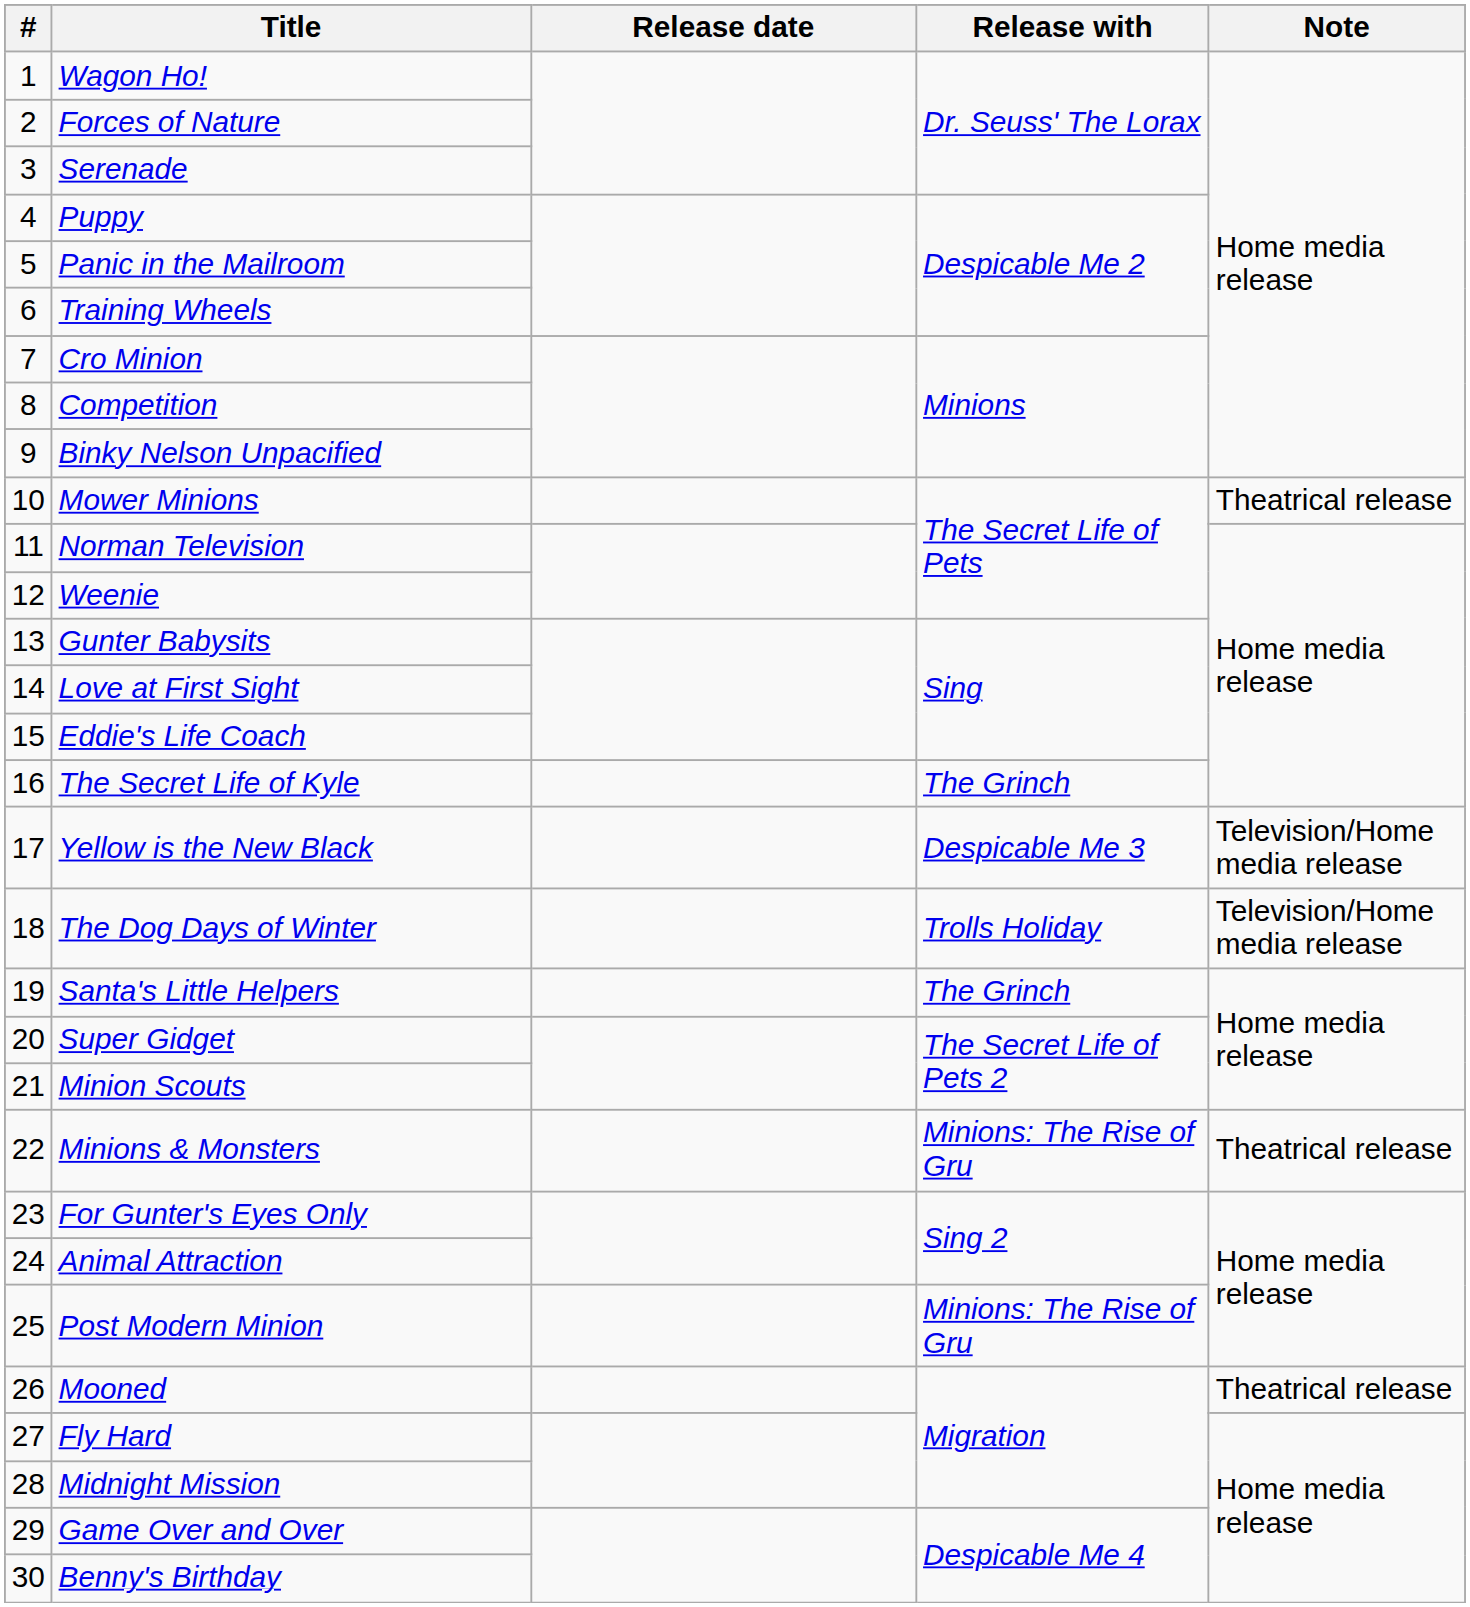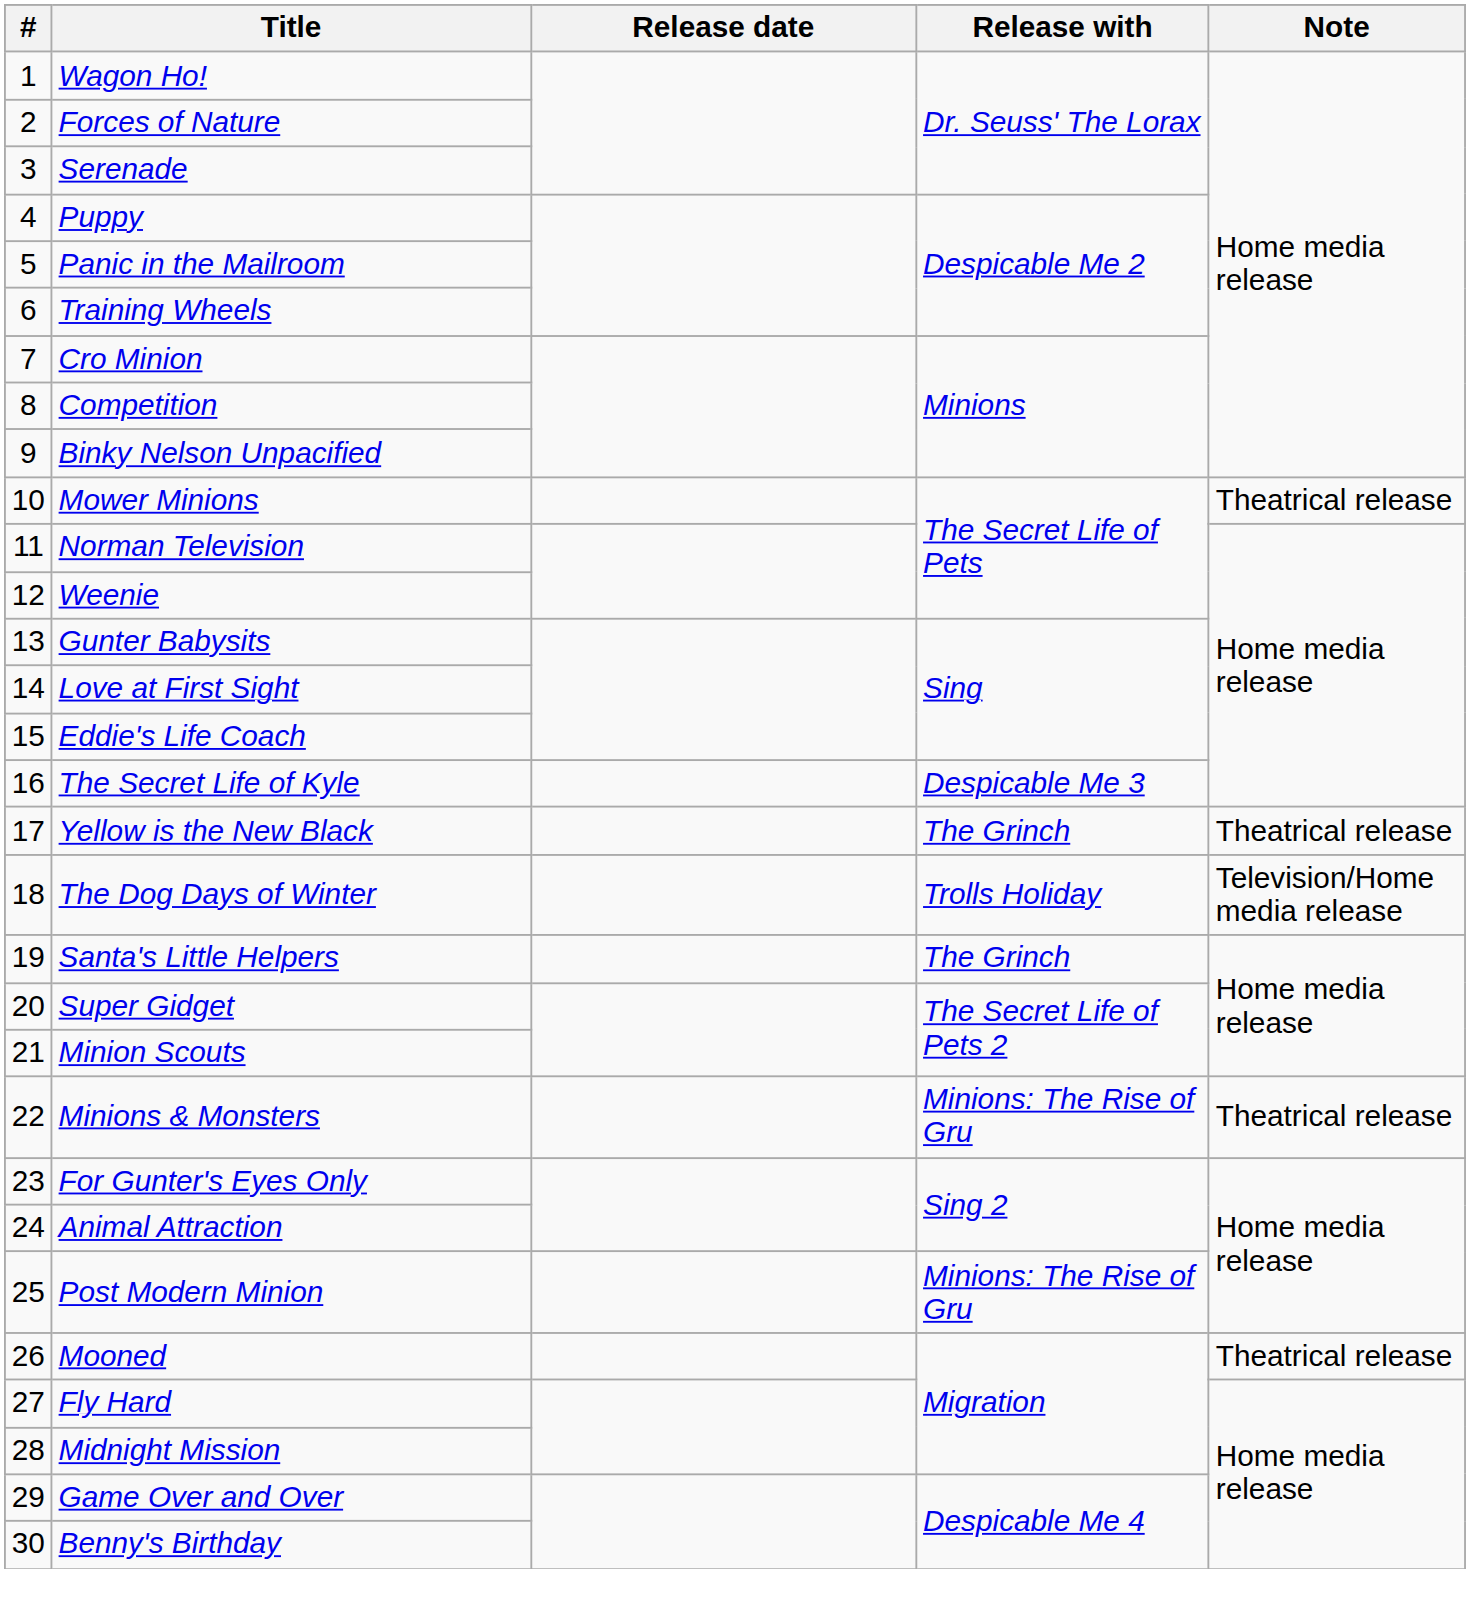 <table class="wikitable sortable">
 <tr>
 <th width="10">#</th>
 <th width="250">Title</th>
 <th width="200">Release date</th>
 <th width="150">Release with</th>
 <th width="130">Note</th>
 </tr>
 <tr>
 <td align="center">1</td>
 <td><em><a href='#'>Wagon Ho!</a></em></td>
 <td rowspan="3" align="right"></td>
 <td rowspan="3"><em><a href='#'>Dr. Seuss' The Lorax</a></em></td>
 <td rowspan="9">Home media release</td>
 </tr>
 <tr>
 <td align="center">2</td>
 <td><em><a href='#'>Forces of Nature</a></em></td>
 </tr>
 <tr>
 <td align="center">3</td>
 <td><em><a href='#'>Serenade</a></em></td>
 </tr>
 <tr>
 <td align="center">4</td>
 <td><em><a href='#'>Puppy</a></em></td>
 <td align="right" rowspan="3"></td>
 <td rowspan="3"><em><a href='#'>Despicable Me 2</a></em></td>
 </tr>
 <tr>
 <td align="center">5</td>
 <td><em><a href='#'>Panic in the Mailroom</a></em></td>
 </tr>
 <tr>
 <td align="center">6</td>
 <td><em><a href='#'>Training Wheels</a></em></td>
 </tr>
 <tr>
 <td align="center">7</td>
 <td><em><a href='#'>Cro Minion</a></em></td>
 <td align="right" rowspan="3"></td>
 <td rowspan="3"><em><a href='#'>Minions</a></em></td>
 </tr>
 <tr>
 <td align="center">8</td>
 <td><em><a href='#'>Competition</a></em></td>
 </tr>
 <tr>
 <td align="center">9</td>
 <td><em><a href='#'>Binky Nelson Unpacified</a></em></td>
 </tr>
 <tr>
 <td align="center">10</td>
 <td><em><a href='#'>Mower Minions</a></em></td>
 <td align="right"></td>
 <td rowspan="3"><em><a href='#'>The Secret Life of Pets</a></em></td>
 <td>Theatrical release</td>
 </tr>
 <tr>
 <td align="center">11</td>
 <td><em><a href='#'>Norman Television</a></em></td>
 <td align="right" rowspan="2"></td>
 <td rowspan="6">Home media release</td>
 </tr>
 <tr>
 <td align="center">12</td>
 <td><em><a href='#'>Weenie</a></em></td>
 </tr>
 <tr>
 <td align="center">13</td>
 <td><em><a href='#'>Gunter Babysits</a></em></td>
 <td align="right" rowspan="3"></td>
 <td rowspan="3"><em><a href='#'>Sing</a></em></td>
 </tr>
 <tr>
 <td align="center">14</td>
 <td><em><a href='#'>Love at First Sight</a></em></td>
 </tr>
 <tr>
 <td align="center">15</td>
 <td><em><a href='#'>Eddie's Life Coach</a></em></td>
 </tr>
 <tr>
 <td align="center">16</td>
 <td><em><a href='#'>The Secret Life of Kyle</a></em></td>
 <td align="right"></td>
-<td><em><a href='#'>The Grinch</a></em></td>
+<td><em><a href='#'>Despicable Me 3</a></em></td>
 </tr>
 <tr>
 <td align="center">17</td>
 <td><em><a href='#'>Yellow is the New Black</a></em></td>
 <td align="right"></td>
-<td><em><a href='#'>Despicable Me 3</a></em></td>
-<td>Television/Home media release</td>
+<td><em><a href='#'>The Grinch</a></em></td>
+<td>Theatrical release</td>
 </tr>
 <tr>
 <td align="center">18</td>
 <td><em><a href='#'>The Dog Days of Winter</a></em></td>
 <td align="right"></td>
 <td><em><a href='#'>Trolls Holiday</a></em></td>
 <td>Television/Home media release</td>
 </tr>
 <tr>
 <td align="center">19</td>
 <td><em><a href='#'>Santa's Little Helpers</a></em></td>
 <td align="right"></td>
 <td><em><a href='#'>The Grinch</a></em></td>
 <td rowspan="3">Home media release</td>
 </tr>
 <tr>
 <td align="center">20</td>
 <td><em><a href='#'>Super Gidget</a></em></td>
 <td align="right" rowspan="2"></td>
 <td rowspan="2"><em><a href='#'>The Secret Life of Pets 2</a></em></td>
 </tr>
 <tr>
 <td align="center">21</td>
 <td><em><a href='#'>Minion Scouts</a></em></td>
 </tr>
 <tr>
 <td align="center">22</td>
 <td><em><a href='#'>Minions & Monsters</a></em></td>
 <td align="right"></td>
 <td><em><a href='#'>Minions: The Rise of Gru</a></em></td>
 <td>Theatrical release</td>
 </tr>
 <tr>
 <td align="center">23</td>
 <td><em><a href='#'>For Gunter's Eyes Only</a></em></td>
 <td align="right" rowspan="2"></td>
 <td rowspan="2"><em><a href='#'>Sing 2</a></em></td>
 <td rowspan="3">Home media release</td>
 </tr>
 <tr>
 <td align="center">24</td>
 <td><em><a href='#'>Animal Attraction</a></em></td>
 </tr>
 <tr>
 <td align="center">25</td>
 <td><em><a href='#'>Post Modern Minion</a></em></td>
 <td rowspan="1" align="right"></td>
 <td rowspan="1"><em><a href='#'>Minions: The Rise of Gru</a></em></td>
 </tr>
 <tr>
 <td align="center">26</td>
 <td><em><a href='#'>Mooned</a></em></td>
 <td rowspan="1" align="right"></td>
 <td rowspan="3"><em><a href='#'>Migration</a></em></td>
 <td rowspan="1">Theatrical release</td>
 </tr>
 <tr>
 <td align="center">27</td>
 <td><em><a href='#'>Fly Hard</a></em></td>
 <td rowspan="2" align="right"></td>
 <td rowspan="4">Home media release</td>
 </tr>
 <tr>
 <td align="center">28</td>
 <td><em><a href='#'>Midnight Mission</a></em></td>
 </tr>
 <tr>
 <td align="center">29</td>
 <td><em><a href='#'>Game Over and Over</a></em></td>
 <td rowspan="2" align="right"></td>
 <td rowspan="2"><em><a href='#'>Despicable Me 4</a></em></td>
 </tr>
 <tr>
 <td align="center">30</td>
 <td><em><a href='#'>Benny's Birthday</a></em></td>
 </tr>
 </table>
